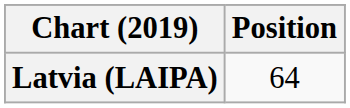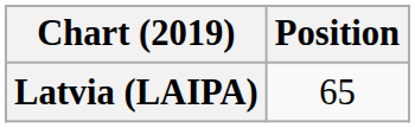 <table class="wikitable plainrowheaders" style="text-align:center">
 <tr>
 <th scope="col">Chart (2019)</th>
 <th scope="col">Position</th>
 </tr>
 <tr>
 <th scope="row">Latvia (LAIPA)</th>
-<td>64</td>
+<td>65</td>
 </tr>
 </table>
